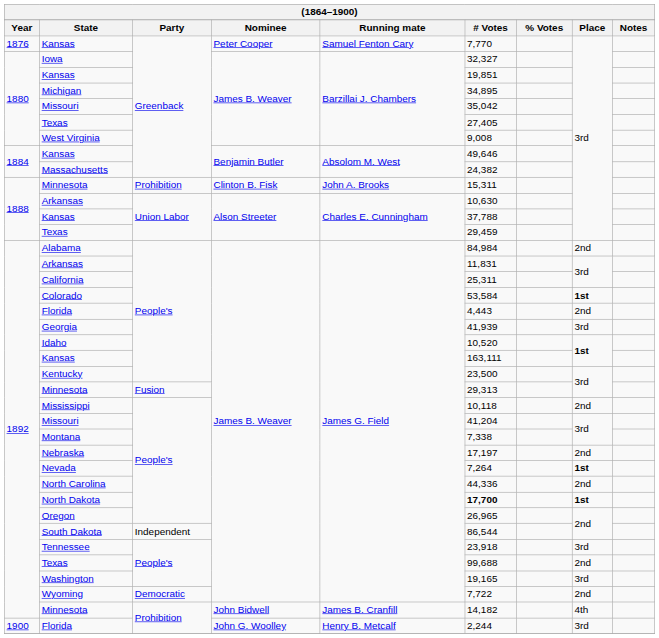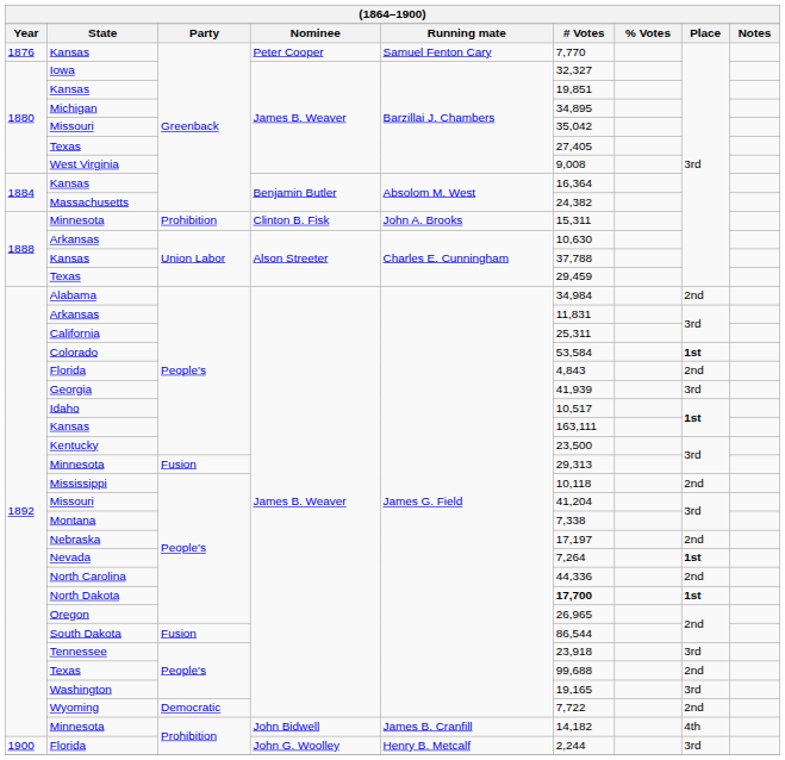 <table class="wikitable sortable" style="width:1050px">
 <tr style="background:lightgrey;">
 <th colspan="9">(1864–1900)</th>
 </tr>
 <tr style="background:lightgrey;">
 </tr>
 <tr>
 <th>Year</th>
 <th>State</th>
 <th>Party</th>
 <th>Nominee</th>
 <th>Running mate</th>
 <th># Votes</th>
 <th>% Votes</th>
 <th>Place</th>
 <th>Notes</th>
 </tr>
 <tr>
 <td><a href='#'>1876</a></td>
 <td><a href='#'>Kansas</a></td>
 <td rowspan=9><a href='#'>Greenback</a></td>
 <td><a href='#'>Peter Cooper</a></td>
 <td><a href='#'>Samuel Fenton Cary</a></td>
 <td>7,770</td>
 <td></td>
 <td rowspan=13>3rd</td>
 <td></td>
 </tr>
 <tr>
 <td rowspan=6><a href='#'>1880</a></td>
 <td><a href='#'>Iowa</a></td>
 <td rowspan=6><a href='#'>James B. Weaver</a></td>
 <td rowspan=6><a href='#'>Barzillai J. Chambers</a></td>
 <td>32,327</td>
 <td></td>
 <td></td>
 </tr>
 <tr>
 <td><a href='#'>Kansas</a></td>
 <td>19,851</td>
 <td></td>
 <td></td>
 </tr>
 <tr>
 <td><a href='#'>Michigan</a></td>
 <td>34,895</td>
 <td></td>
 <td></td>
 </tr>
 <tr>
 <td><a href='#'>Missouri</a></td>
 <td>35,042</td>
 <td></td>
 <td></td>
 </tr>
 <tr>
 <td><a href='#'>Texas</a></td>
 <td>27,405</td>
 <td></td>
 <td></td>
 </tr>
 <tr>
 <td><a href='#'>West Virginia</a></td>
 <td>9,008</td>
 <td></td>
 <td></td>
 </tr>
 <tr>
 <td rowspan=2><a href='#'>1884</a></td>
 <td><a href='#'>Kansas</a></td>
 <td rowspan=2><a href='#'>Benjamin Butler</a></td>
 <td rowspan=2><a href='#'>Absolom M. West</a></td>
-<td>49,646</td>
+<td>16,364</td>
 <td></td>
 <td></td>
 </tr>
 <tr>
 <td><a href='#'>Massachusetts</a></td>
 <td>24,382</td>
 <td></td>
 <td></td>
 </tr>
 <tr>
 <td rowspan=4><a href='#'>1888</a></td>
 <td><a href='#'>Minnesota</a></td>
 <td><a href='#'>Prohibition</a></td>
 <td><a href='#'>Clinton B. Fisk</a></td>
 <td><a href='#'>John A. Brooks</a></td>
 <td>15,311</td>
 <td></td>
 <td></td>
 </tr>
 <tr>
 <td><a href='#'>Arkansas</a></td>
 <td rowspan=3><a href='#'>Union Labor</a></td>
 <td rowspan=3><a href='#'>Alson Streeter</a></td>
 <td rowspan=3><a href='#'>Charles E. Cunningham</a></td>
 <td>10,630</td>
 <td></td>
 <td></td>
 </tr>
 <tr>
 <td><a href='#'>Kansas</a></td>
 <td>37,788</td>
 <td></td>
 <td></td>
 </tr>
 <tr>
 <td><a href='#'>Texas</a></td>
 <td>29,459</td>
 <td></td>
 <td></td>
 </tr>
 <tr>
 <td rowspan=24><a href='#'>1892</a></td>
 <td><a href='#'>Alabama</a></td>
 <td rowspan=9><a href='#'>People's</a></td>
 <td rowspan=23><a href='#'>James B. Weaver</a></td>
 <td rowspan=23><a href='#'>James G. Field</a></td>
-<td>84,984</td>
+<td>34,984</td>
 <td></td>
 <td>2nd</td>
 <td></td>
 </tr>
 <tr>
 <td><a href='#'>Arkansas</a></td>
 <td>11,831</td>
 <td></td>
 <td rowspan=2>3rd</td>
 <td></td>
 </tr>
 <tr>
 <td><a href='#'>California</a></td>
 <td>25,311</td>
 <td></td>
 <td></td>
 </tr>
 <tr>
 <td><a href='#'>Colorado</a></td>
 <td>53,584</td>
 <td></td>
 <td><strong>1st</strong></td>
 <td></td>
 </tr>
 <tr>
 <td><a href='#'>Florida</a></td>
-<td>4,443</td>
+<td>4,843</td>
 <td></td>
 <td>2nd</td>
 <td></td>
 </tr>
 <tr>
 <td><a href='#'>Georgia</a></td>
 <td>41,939</td>
 <td></td>
 <td>3rd</td>
 <td></td>
 </tr>
 <tr>
 <td><a href='#'>Idaho</a></td>
-<td>10,520</td>
+<td>10,517</td>
 <td></td>
 <td rowspan=2><strong>1st</strong></td>
 <td></td>
 </tr>
 <tr>
 <td><a href='#'>Kansas</a></td>
 <td>163,111</td>
 <td></td>
 <td></td>
 </tr>
 <tr>
 <td><a href='#'>Kentucky</a></td>
 <td>23,500</td>
 <td></td>
 <td rowspan=2>3rd</td>
 <td></td>
 </tr>
 <tr>
 <td><a href='#'>Minnesota</a></td>
 <td><a href='#'>Fusion</a></td>
 <td>29,313</td>
 <td></td>
 <td></td>
 </tr>
 <tr>
 <td><a href='#'>Mississippi</a></td>
 <td rowspan=8><a href='#'>People's</a></td>
 <td>10,118</td>
 <td></td>
 <td>2nd</td>
 <td></td>
 </tr>
 <tr>
 <td><a href='#'>Missouri</a></td>
 <td>41,204</td>
 <td></td>
 <td rowspan=2>3rd</td>
 <td></td>
 </tr>
 <tr>
 <td><a href='#'>Montana</a></td>
 <td>7,338</td>
 <td></td>
 <td></td>
 </tr>
 <tr>
 <td><a href='#'>Nebraska</a></td>
 <td>17,197</td>
 <td></td>
 <td>2nd</td>
 <td></td>
 </tr>
 <tr>
 <td><a href='#'>Nevada</a></td>
 <td>7,264</td>
 <td></td>
 <td><strong>1st</strong></td>
 <td></td>
 </tr>
 <tr>
 <td><a href='#'>North Carolina</a></td>
 <td>44,336</td>
 <td></td>
 <td>2nd</td>
 <td></td>
 </tr>
 <tr>
 <td><a href='#'>North Dakota</a></td>
 <td><strong>17,700</strong></td>
 <td></td>
 <td><strong>1st</strong></td>
 <td></td>
 </tr>
 <tr>
 <td><a href='#'>Oregon</a></td>
 <td>26,965</td>
 <td></td>
 <td rowspan=2>2nd</td>
 <td></td>
 </tr>
 <tr>
 <td><a href='#'>South Dakota</a></td>
-<td>Independent</td>
+<td><a href='#'>Fusion</a></td>
 <td>86,544</td>
 <td></td>
 <td></td>
 </tr>
 <tr>
 <td><a href='#'>Tennessee</a></td>
 <td rowspan=3><a href='#'>People's</a></td>
 <td>23,918</td>
 <td></td>
 <td>3rd</td>
 <td></td>
 </tr>
 <tr>
 <td><a href='#'>Texas</a></td>
 <td>99,688</td>
 <td></td>
 <td>2nd</td>
 <td></td>
 </tr>
 <tr>
 <td><a href='#'>Washington</a></td>
 <td>19,165</td>
 <td></td>
 <td>3rd</td>
 <td></td>
 </tr>
 <tr>
 <td><a href='#'>Wyoming</a></td>
 <td><a href='#'>Democratic</a></td>
 <td>7,722</td>
 <td></td>
 <td>2nd</td>
 <td></td>
 </tr>
 <tr>
 <td><a href='#'>Minnesota</a></td>
 <td rowspan=2><a href='#'>Prohibition</a></td>
 <td><a href='#'>John Bidwell</a></td>
 <td><a href='#'>James B. Cranfill</a></td>
 <td>14,182</td>
 <td></td>
 <td>4th</td>
 <td></td>
 </tr>
 <tr>
 <td><a href='#'>1900</a></td>
 <td><a href='#'>Florida</a></td>
 <td><a href='#'>John G. Woolley</a></td>
 <td><a href='#'>Henry B. Metcalf</a></td>
 <td>2,244</td>
 <td></td>
 <td>3rd</td>
 <td></td>
 </tr>
 <tr>
 </tr>
 </table>
